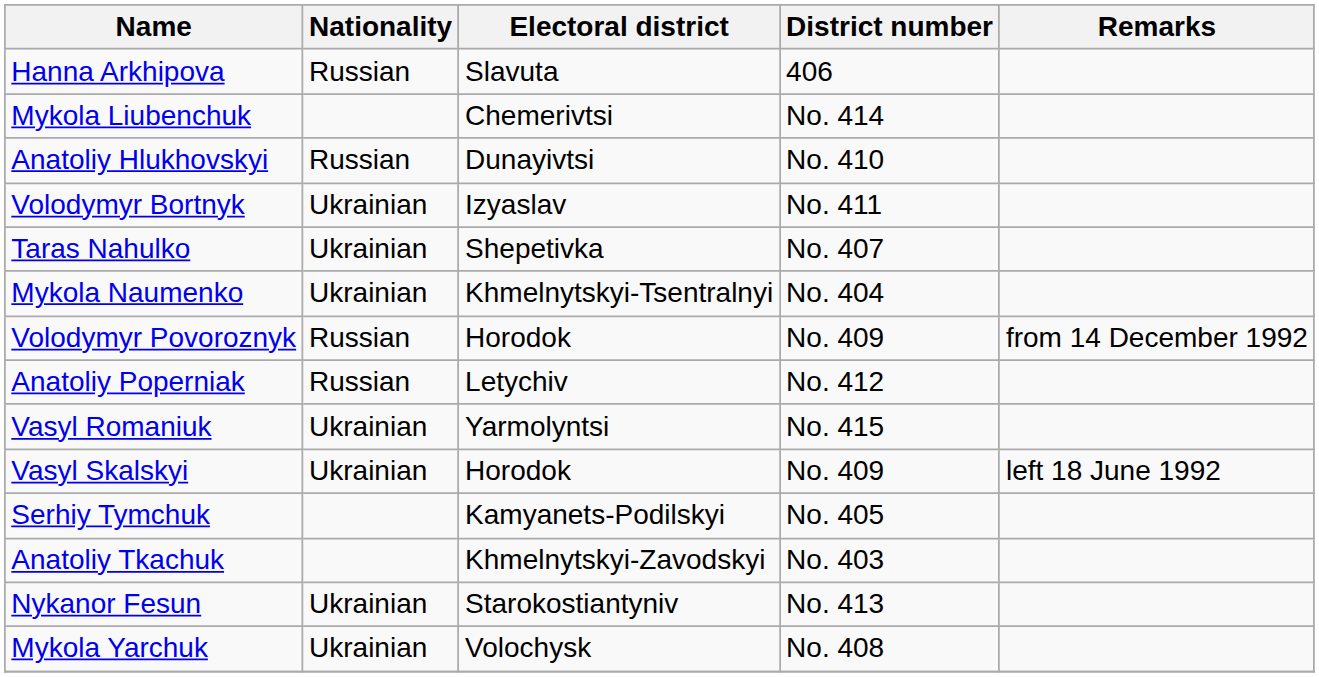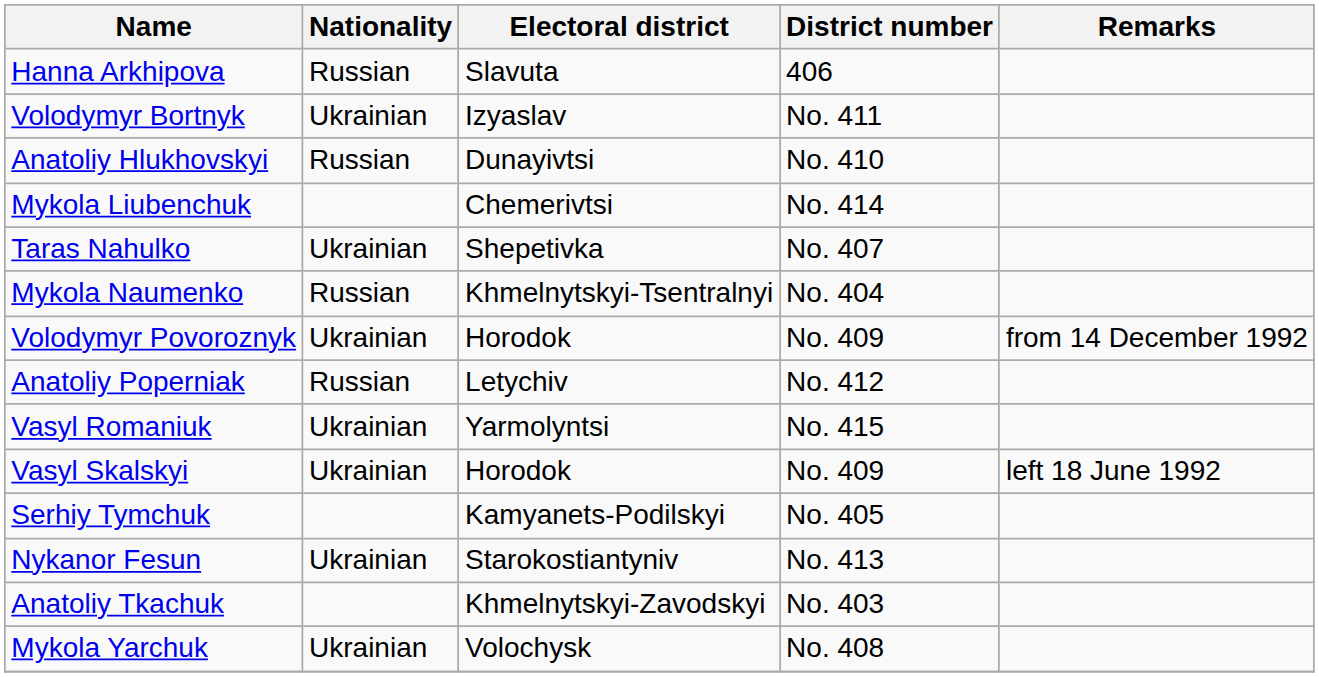 <table class="wikitable standard sortable">
 <tr>
 <th>Name</th>
 <th>Nationality</th>
 <th>Electoral district</th>
 <th>District number</th>
 <th>Remarks</th>
 </tr>
 <tr>
 <td><a href='#'>Hanna Arkhipova</a></td>
 <td>Russian</td>
 <td>Slavuta</td>
 <td>406</td>
 <td></td>
 </tr>
 <tr>
-<td><a href='#'>Mykola Liubenchuk</a></td>
-<td></td>
-<td>Chemerivtsi</td>
-<td>No. 414</td>
+<td><a href='#'>Volodymyr Bortnyk</a></td>
+<td>Ukrainian</td>
+<td>Izyaslav</td>
+<td>No. 411</td>
 <td></td>
 </tr>
 <tr>
 <td><a href='#'>Anatoliy Hlukhovskyi</a></td>
 <td>Russian</td>
 <td>Dunayivtsi</td>
 <td>No. 410</td>
 <td></td>
 </tr>
 <tr>
-<td><a href='#'>Volodymyr Bortnyk</a></td>
-<td>Ukrainian</td>
-<td>Izyaslav</td>
-<td>No. 411</td>
+<td><a href='#'>Mykola Liubenchuk</a></td>
+<td></td>
+<td>Chemerivtsi</td>
+<td>No. 414</td>
 <td></td>
 </tr>
 <tr>
 <td><a href='#'>Taras Nahulko</a></td>
 <td>Ukrainian</td>
 <td>Shepetivka</td>
 <td>No. 407</td>
 <td></td>
 </tr>
 <tr>
 <td><a href='#'>Mykola Naumenko</a></td>
-<td>Ukrainian</td>
+<td>Russian</td>
 <td>Khmelnytskyi-Tsentralnyi</td>
 <td>No. 404</td>
 <td></td>
 </tr>
 <tr>
 <td><a href='#'>Volodymyr Povoroznyk</a></td>
-<td>Russian</td>
+<td>Ukrainian</td>
 <td>Horodok</td>
 <td>No. 409</td>
 <td>from 14 December 1992</td>
 </tr>
 <tr>
 <td><a href='#'>Anatoliy Poperniak</a></td>
 <td>Russian</td>
 <td>Letychiv</td>
 <td>No. 412</td>
 <td></td>
 </tr>
 <tr>
 <td><a href='#'>Vasyl Romaniuk</a></td>
 <td>Ukrainian</td>
 <td>Yarmolyntsi</td>
 <td>No. 415</td>
 <td></td>
 </tr>
 <tr>
 <td><a href='#'>Vasyl Skalskyi</a></td>
 <td>Ukrainian</td>
 <td>Horodok</td>
 <td>No. 409</td>
 <td>left 18 June 1992</td>
 </tr>
 <tr>
 <td><a href='#'>Serhiy Tymchuk</a></td>
 <td></td>
 <td>Kamyanets-Podilskyi</td>
 <td>No. 405</td>
 <td></td>
 </tr>
 <tr>
+<td><a href='#'>Nykanor Fesun</a></td>
+<td>Ukrainian</td>
+<td>Starokostiantyniv</td>
+<td>No. 413</td>
+<td></td>
+</tr>
+<tr>
 <td><a href='#'>Anatoliy Tkachuk</a></td>
 <td></td>
 <td>Khmelnytskyi-Zavodskyi</td>
 <td>No. 403</td>
-<td></td>
-</tr>
-<tr>
-<td><a href='#'>Nykanor Fesun</a></td>
-<td>Ukrainian</td>
-<td>Starokostiantyniv</td>
-<td>No. 413</td>
 <td></td>
 </tr>
 <tr>
 <td><a href='#'>Mykola Yarchuk</a></td>
 <td>Ukrainian</td>
 <td>Volochysk</td>
 <td>No. 408</td>
 <td></td>
 </tr>
 <tr>
 </tr>
 </table>
